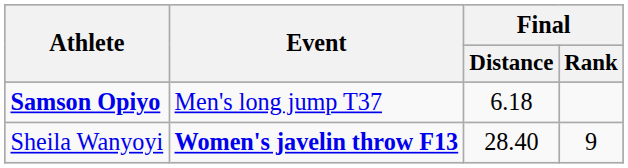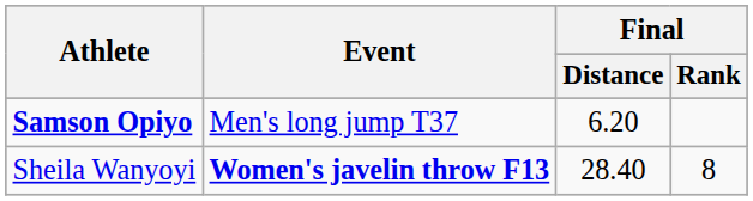 <table class="wikitable" style="font-size:90%">
 <tr>
 <th rowspan="2">Athlete</th>
 <th rowspan="2">Event</th>
 <th colspan="2">Final</th>
 </tr>
 <tr style="font-size:95%">
 <th>Distance</th>
 <th>Rank</th>
 </tr>
 <tr align=center>
 <td align=left><strong><a href='#'>Samson Opiyo</a></strong></td>
 <td align=left><a href='#'>Men's long jump T37</a></td>
-<td>6.18</td>
+<td>6.20</td>
 <td></td>
 </tr>
 <tr align=center>
 <td align=left><a href='#'>Sheila Wanyoyi</a></td>
 <td align=left><strong><a href='#'>Women's javelin throw F13</a></strong></td>
 <td>28.40</td>
-<td>9</td>
+<td>8</td>
 </tr>
 </table>
